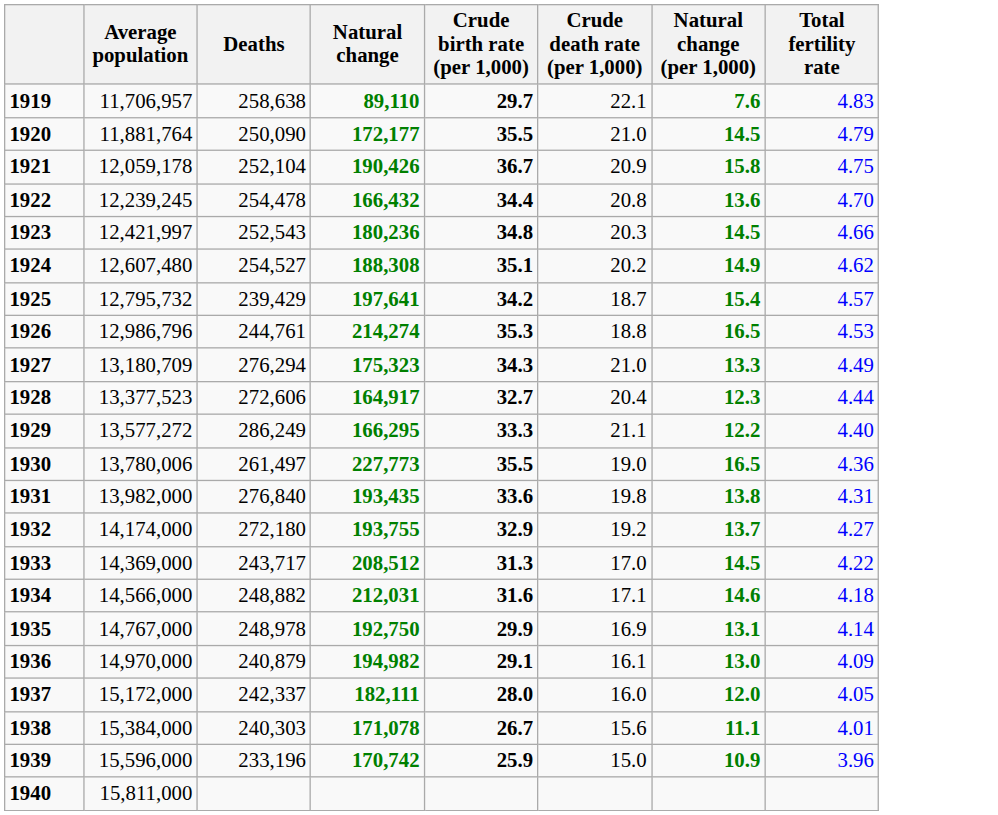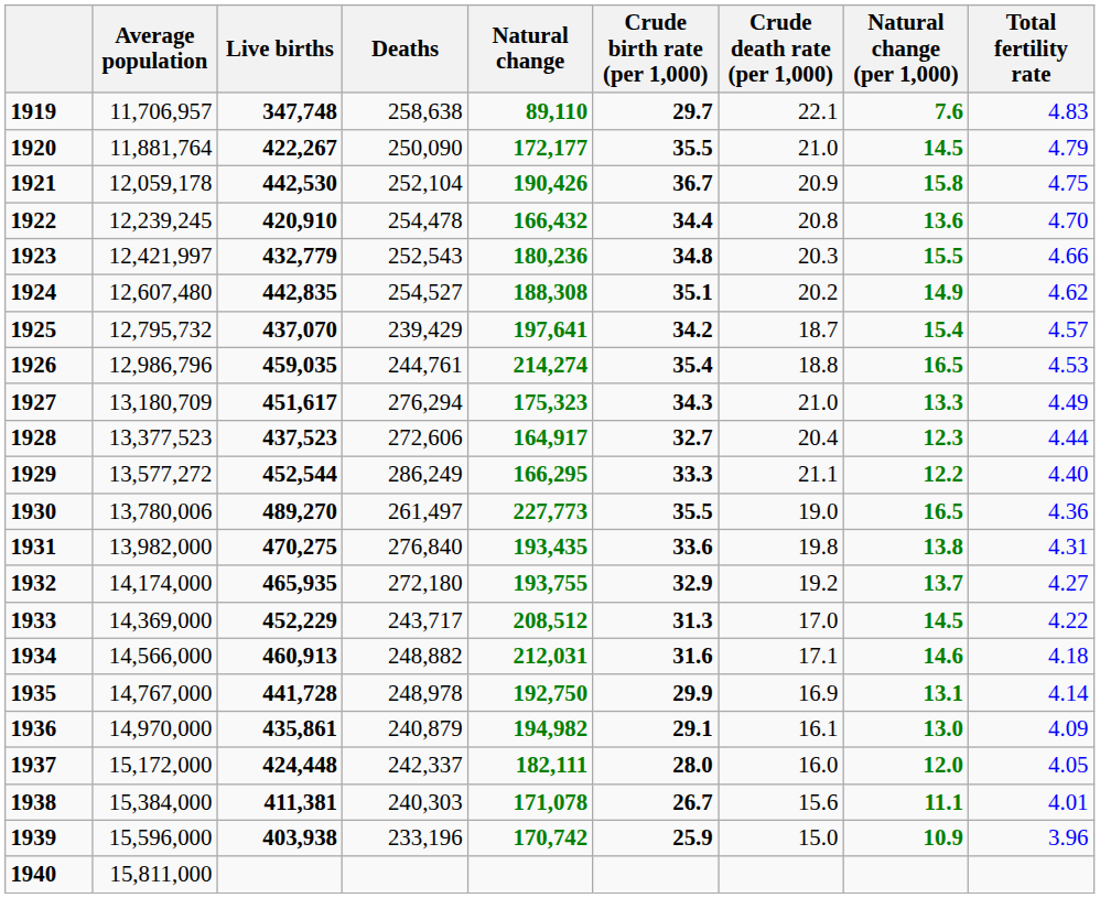 <table class="wikitable sortable collapsible">
 <tr>
 <th style="width:40pt;"></th>
 <th style="width:60pt;">Average population</th>
+<th style="width:60pt;">Live births</th>
 <th style="width:60pt;">Deaths</th>
 <th style="width:60pt;">Natural change</th>
 <th style="width:60pt;">Crude birth rate (per 1,000)</th>
 <th style="width:60pt;">Crude death rate (per 1,000)</th>
 <th style="width:60pt;">Natural change (per 1,000)</th>
 <th style="width:60pt;">Total fertility rate</th>
 </tr>
 <tr>
 <td><strong>1919</strong></td>
 <td style="text-align:right;">11,706,957</td>
+<td style="text-align:right;"><strong>347,748</strong></td>
 <td style="text-align:right;">258,638</td>
 <td style="text-align:right; color:green;"><strong>89,110</strong></td>
 <td style="text-align:right;"><strong>29.7</strong></td>
 <td style="text-align:right;">22.1</td>
 <td style="text-align:right; color:green;"><strong>7.6</strong></td>
 <td style="text-align:right; color:blue;">4.83</td>
 </tr>
 <tr>
 <td><strong>1920</strong></td>
 <td style="text-align:right;">11,881,764</td>
+<td style="text-align:right;"><strong>422,267</strong></td>
 <td style="text-align:right;">250,090</td>
 <td style="text-align:right; color:green;"><strong>172,177</strong></td>
 <td style="text-align:right;"><strong>35.5</strong></td>
 <td style="text-align:right;">21.0</td>
 <td style="text-align:right; color:green;"><strong>14.5</strong></td>
 <td style="text-align:right; color:blue;">4.79</td>
 </tr>
 <tr>
 <td><strong>1921</strong></td>
 <td style="text-align:right;">12,059,178</td>
+<td style="text-align:right;"><strong>442,530</strong></td>
 <td style="text-align:right;">252,104</td>
 <td style="text-align:right; color:green;"><strong>190,426</strong></td>
 <td style="text-align:right;"><strong>36.7</strong></td>
 <td style="text-align:right;">20.9</td>
 <td style="text-align:right; color:green;"><strong>15.8</strong></td>
 <td style="text-align:right; color:blue;">4.75</td>
 </tr>
 <tr>
 <td><strong>1922</strong></td>
 <td style="text-align:right;">12,239,245</td>
+<td style="text-align:right;"><strong>420,910</strong></td>
 <td style="text-align:right;">254,478</td>
 <td style="text-align:right; color:green;"><strong>166,432</strong></td>
 <td style="text-align:right;"><strong>34.4</strong></td>
 <td style="text-align:right;">20.8</td>
 <td style="text-align:right; color:green;"><strong>13.6</strong></td>
 <td style="text-align:right; color:blue;">4.70</td>
 </tr>
 <tr>
 <td><strong>1923</strong></td>
 <td style="text-align:right;">12,421,997</td>
+<td style="text-align:right;"><strong>432,779</strong></td>
 <td style="text-align:right;">252,543</td>
 <td style="text-align:right; color:green;"><strong>180,236</strong></td>
 <td style="text-align:right;"><strong>34.8</strong></td>
 <td style="text-align:right;">20.3</td>
-<td style="text-align:right; color:green;"><strong>14.5</strong></td>
+<td style="text-align:right; color:green;"><strong>15.5</strong></td>
 <td style="text-align:right; color:blue;">4.66</td>
 </tr>
 <tr>
 <td><strong>1924</strong></td>
 <td style="text-align:right;">12,607,480</td>
+<td style="text-align:right;"><strong>442,835</strong></td>
 <td style="text-align:right;">254,527</td>
 <td style="text-align:right; color:green;"><strong>188,308</strong></td>
 <td style="text-align:right;"><strong>35.1</strong></td>
 <td style="text-align:right;">20.2</td>
 <td style="text-align:right; color:green;"><strong>14.9</strong></td>
 <td style="text-align:right; color:blue;">4.62</td>
 </tr>
 <tr>
 <td><strong>1925</strong></td>
 <td style="text-align:right;">12,795,732</td>
+<td style="text-align:right;"><strong>437,070</strong></td>
 <td style="text-align:right;">239,429</td>
 <td style="text-align:right; color:green;"><strong>197,641</strong></td>
 <td style="text-align:right;"><strong>34.2</strong></td>
 <td style="text-align:right;">18.7</td>
 <td style="text-align:right; color:green;"><strong>15.4</strong></td>
 <td style="text-align:right; color:blue;">4.57</td>
 </tr>
 <tr>
 <td><strong>1926</strong></td>
 <td style="text-align:right;">12,986,796</td>
+<td style="text-align:right;"><strong>459,035</strong></td>
 <td style="text-align:right;">244,761</td>
 <td style="text-align:right; color:green;"><strong>214,274</strong></td>
-<td style="text-align:right;"><strong>35.3</strong></td>
+<td style="text-align:right;"><strong>35.4</strong></td>
 <td style="text-align:right;">18.8</td>
 <td style="text-align:right; color:green;"><strong>16.5</strong></td>
 <td style="text-align:right; color:blue;">4.53</td>
 </tr>
 <tr>
 <td><strong>1927</strong></td>
 <td style="text-align:right;">13,180,709</td>
+<td style="text-align:right;"><strong>451,617</strong></td>
 <td style="text-align:right;">276,294</td>
 <td style="text-align:right; color:green;"><strong>175,323</strong></td>
 <td style="text-align:right;"><strong>34.3</strong></td>
 <td style="text-align:right;">21.0</td>
 <td style="text-align:right; color:green;"><strong>13.3</strong></td>
 <td style="text-align:right; color:blue;">4.49</td>
 </tr>
 <tr>
 <td><strong>1928</strong></td>
 <td style="text-align:right;">13,377,523</td>
+<td style="text-align:right;"><strong>437,523</strong></td>
 <td style="text-align:right;">272,606</td>
 <td style="text-align:right; color:green;"><strong>164,917</strong></td>
 <td style="text-align:right;"><strong>32.7</strong></td>
 <td style="text-align:right;">20.4</td>
 <td style="text-align:right; color:green;"><strong>12.3</strong></td>
 <td style="text-align:right; color:blue;">4.44</td>
 </tr>
 <tr>
 <td><strong>1929</strong></td>
 <td style="text-align:right;">13,577,272</td>
+<td style="text-align:right;"><strong>452,544</strong></td>
 <td style="text-align:right;">286,249</td>
 <td style="text-align:right; color:green;"><strong>166,295</strong></td>
 <td style="text-align:right;"><strong>33.3</strong></td>
 <td style="text-align:right;">21.1</td>
 <td style="text-align:right; color:green;"><strong>12.2</strong></td>
 <td style="text-align:right; color:blue;">4.40</td>
 </tr>
 <tr>
 <td><strong>1930</strong></td>
 <td style="text-align:right;">13,780,006</td>
+<td style="text-align:right;"><strong>489,270</strong></td>
 <td style="text-align:right;">261,497</td>
 <td style="text-align:right; color:green;"><strong>227,773</strong></td>
 <td style="text-align:right;"><strong>35.5</strong></td>
 <td style="text-align:right;">19.0</td>
 <td style="text-align:right; color:green;"><strong>16.5</strong></td>
 <td style="text-align:right; color:blue;">4.36</td>
 </tr>
 <tr>
 <td><strong>1931</strong></td>
 <td style="text-align:right;">13,982,000</td>
+<td style="text-align:right;"><strong>470,275</strong></td>
 <td style="text-align:right;">276,840</td>
 <td style="text-align:right; color:green;"><strong>193,435</strong></td>
 <td style="text-align:right;"><strong>33.6</strong></td>
 <td style="text-align:right;">19.8</td>
 <td style="text-align:right; color:green;"><strong>13.8</strong></td>
 <td style="text-align:right; color:blue;">4.31</td>
 </tr>
 <tr>
 <td><strong>1932</strong></td>
 <td style="text-align:right;">14,174,000</td>
+<td style="text-align:right;"><strong>465,935</strong></td>
 <td style="text-align:right;">272,180</td>
 <td style="text-align:right; color:green;"><strong>193,755</strong></td>
 <td style="text-align:right;"><strong>32.9</strong></td>
 <td style="text-align:right;">19.2</td>
 <td style="text-align:right; color:green;"><strong>13.7</strong></td>
 <td style="text-align:right; color:blue;">4.27</td>
 </tr>
 <tr>
 <td><strong>1933</strong></td>
 <td style="text-align:right;">14,369,000</td>
+<td style="text-align:right;"><strong>452,229</strong></td>
 <td style="text-align:right;">243,717</td>
 <td style="text-align:right; color:green;"><strong>208,512</strong></td>
 <td style="text-align:right;"><strong>31.3</strong></td>
 <td style="text-align:right;">17.0</td>
 <td style="text-align:right; color:green;"><strong>14.5</strong></td>
 <td style="text-align:right; color:blue;">4.22</td>
 </tr>
 <tr>
 <td><strong>1934</strong></td>
 <td style="text-align:right;">14,566,000</td>
+<td style="text-align:right;"><strong>460,913</strong></td>
 <td style="text-align:right;">248,882</td>
 <td style="text-align:right; color:green;"><strong>212,031</strong></td>
 <td style="text-align:right;"><strong>31.6</strong></td>
 <td style="text-align:right;">17.1</td>
 <td style="text-align:right; color:green;"><strong>14.6</strong></td>
 <td style="text-align:right; color:blue;">4.18</td>
 </tr>
 <tr>
 <td><strong>1935</strong></td>
 <td style="text-align:right;">14,767,000</td>
+<td style="text-align:right;"><strong>441,728</strong></td>
 <td style="text-align:right;">248,978</td>
 <td style="text-align:right; color:green;"><strong>192,750</strong></td>
 <td style="text-align:right;"><strong>29.9</strong></td>
 <td style="text-align:right;">16.9</td>
 <td style="text-align:right; color:green;"><strong>13.1</strong></td>
 <td style="text-align:right; color:blue;">4.14</td>
 </tr>
 <tr>
 <td><strong>1936</strong></td>
 <td style="text-align:right;">14,970,000</td>
+<td style="text-align:right;"><strong>435,861</strong></td>
 <td style="text-align:right;">240,879</td>
 <td style="text-align:right; color:green;"><strong>194,982</strong></td>
 <td style="text-align:right;"><strong>29.1</strong></td>
 <td style="text-align:right;">16.1</td>
 <td style="text-align:right; color:green;"><strong>13.0</strong></td>
 <td style="text-align:right; color:blue;">4.09</td>
 </tr>
 <tr>
 <td><strong>1937</strong></td>
 <td style="text-align:right;">15,172,000</td>
+<td style="text-align:right;"><strong>424,448</strong></td>
 <td style="text-align:right;">242,337</td>
 <td style="text-align:right; color:green;"><strong>182,111</strong></td>
 <td style="text-align:right;"><strong>28.0</strong></td>
 <td style="text-align:right;">16.0</td>
 <td style="text-align:right; color:green;"><strong>12.0</strong></td>
 <td style="text-align:right; color:blue;">4.05</td>
 </tr>
 <tr>
 <td><strong>1938</strong></td>
 <td style="text-align:right;">15,384,000</td>
+<td style="text-align:right;"><strong>411,381</strong></td>
 <td style="text-align:right;">240,303</td>
 <td style="text-align:right; color:green;"><strong>171,078</strong></td>
 <td style="text-align:right;"><strong>26.7</strong></td>
 <td style="text-align:right;">15.6</td>
 <td style="text-align:right; color:green;"><strong>11.1</strong></td>
 <td style="text-align:right; color:blue;">4.01</td>
 </tr>
 <tr>
 <td><strong>1939</strong></td>
 <td style="text-align:right;">15,596,000</td>
+<td style="text-align:right;"><strong>403,938</strong></td>
 <td style="text-align:right;">233,196</td>
 <td style="text-align:right; color:green;"><strong>170,742</strong></td>
 <td style="text-align:right;"><strong>25.9</strong></td>
 <td style="text-align:right;">15.0</td>
 <td style="text-align:right; color:green;"><strong>10.9</strong></td>
 <td style="text-align:right; color:blue;">3.96</td>
 </tr>
 <tr>
 <td><strong>1940</strong></td>
 <td style="text-align:right;">15,811,000</td>
 <td style="text-align:right;"></td>
+<td style="text-align:right;"></td>
 <td style="text-align:right; color:green;"></td>
 <td style="text-align:right;"></td>
 <td style="text-align:right;"></td>
 <td style="text-align:right; color:green;"></td>
 <td style="text-align:right; color:blue;"></td>
 </tr>
 </table>
